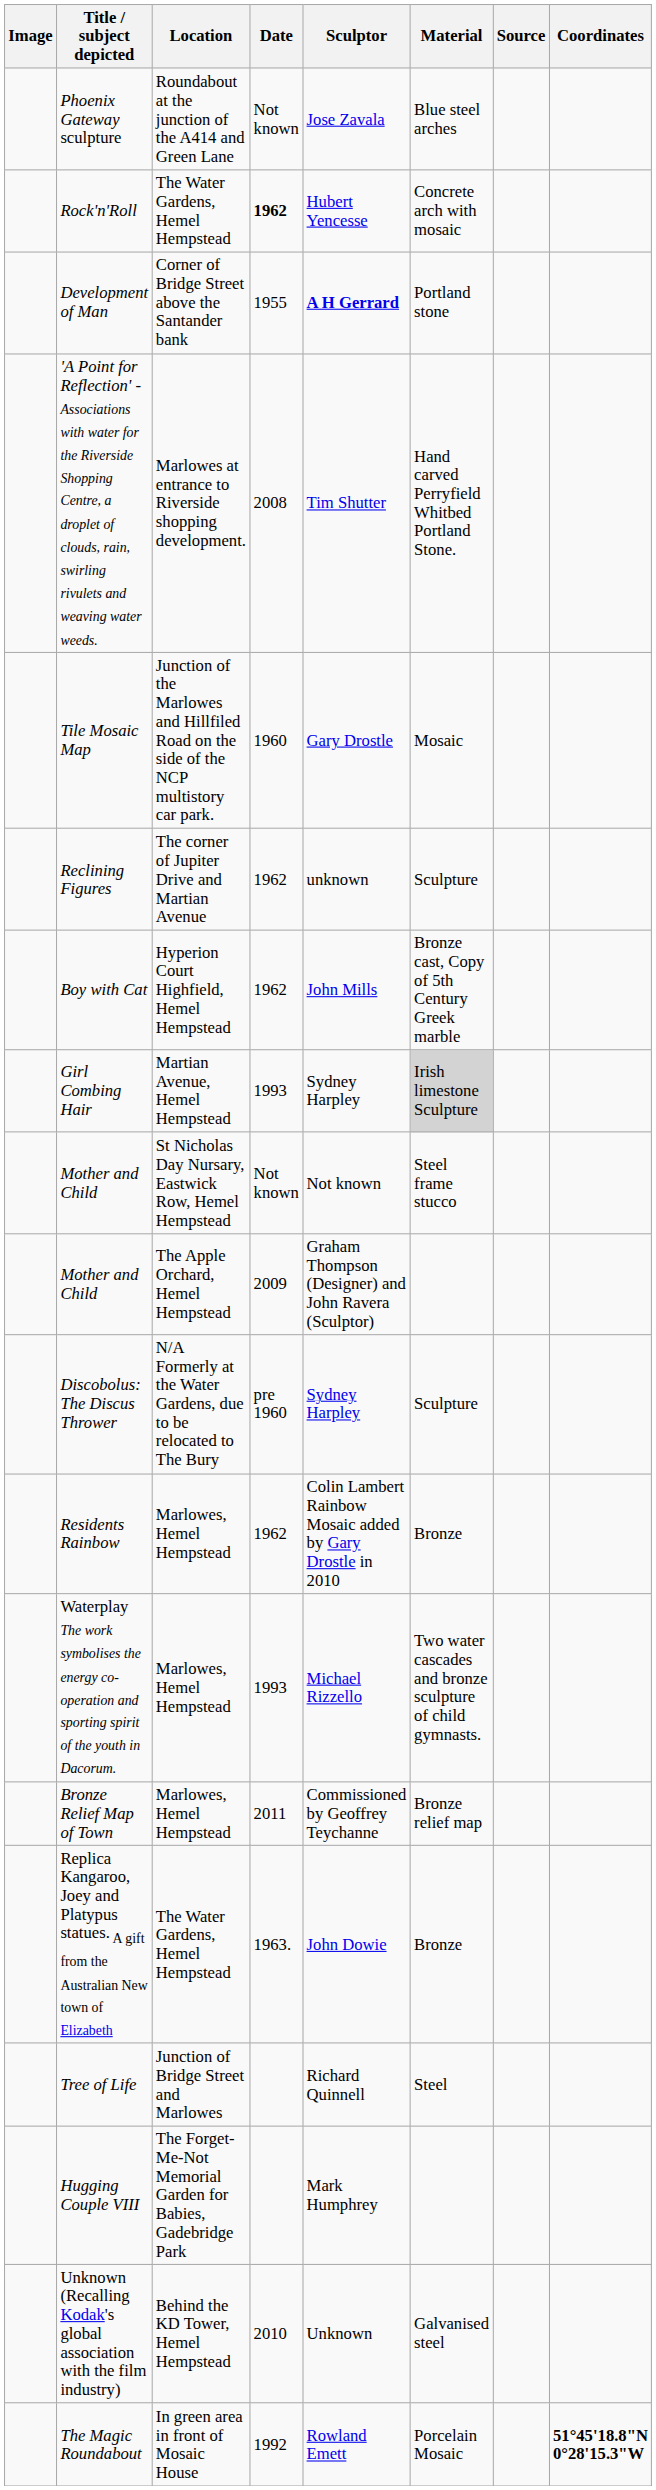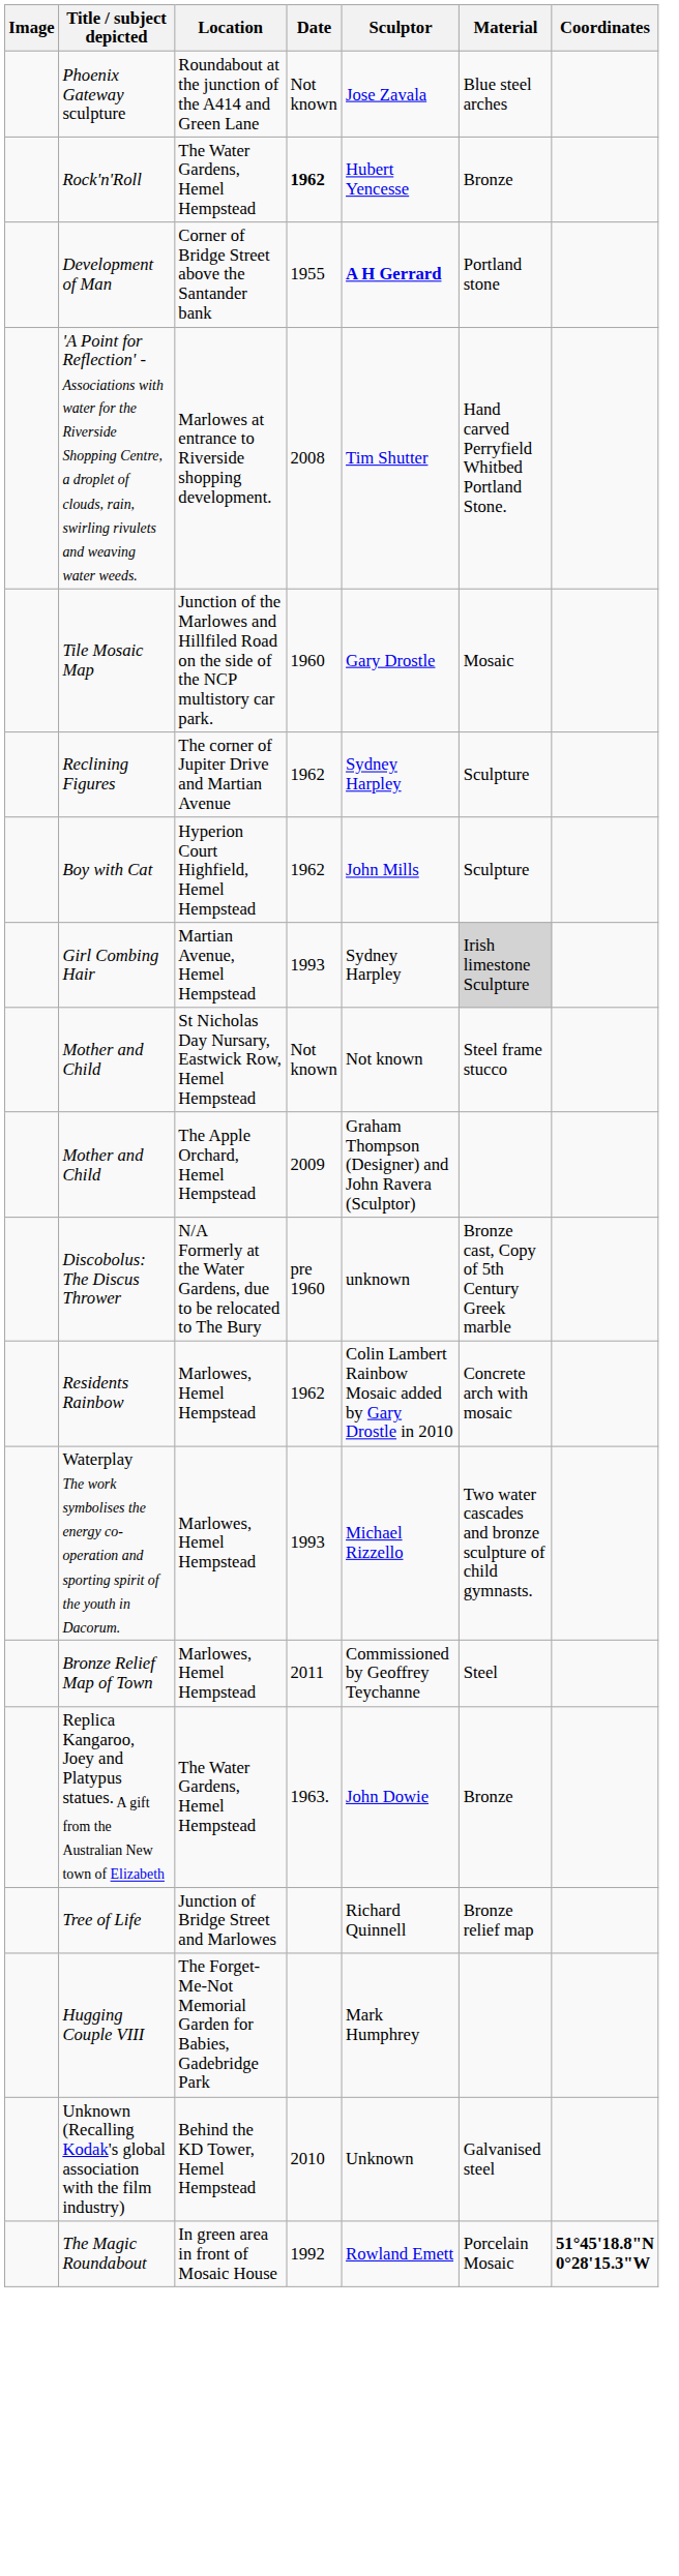 <table class="wikitable sortable">
 <tr>
 <th>Image</th>
 <th>Title / subject depicted</th>
 <th>Location</th>
 <th>Date</th>
 <th>Sculptor</th>
 <th>Material</th>
-<th>Source</th>
 <th>Coordinates</th>
 </tr>
 <tr>
 <td></td>
 <td><em>Phoenix Gateway</em> sculpture<br></td>
 <td>Roundabout at the junction of the A414 and Green Lane</td>
 <td>Not known</td>
 <td><a href='#'>Jose Zavala</a></td>
 <td>Blue steel arches</td>
 <td></td>
-<td></td>
 </tr>
 <tr>
 <td></td>
 <td><em>Rock'n'Roll</em></td>
 <td>The Water Gardens, Hemel Hempstead</td>
 <td><strong>1962</strong></td>
 <td><a href='#'>Hubert Yencesse</a></td>
-<td>Concrete arch with mosaic</td>
-<td></td>
+<td>Bronze</td>
 <td></td>
 </tr>
 <tr>
 <td></td>
 <td><em>Development of Man</em></td>
 <td>Corner of Bridge Street above the Santander bank</td>
 <td>1955</td>
 <td><strong><a href='#'>A H Gerrard</a></strong></td>
 <td>Portland stone</td>
 <td></td>
-<td></td>
 </tr>
 <tr>
 <td></td>
 <td><em>'A Point for Reflection'  -<sub> Associations with water for the Riverside Shopping Centre, a  droplet of clouds, rain, swirling rivulets and weaving water weeds.</sub></em></td>
 <td>Marlowes at entrance to Riverside shopping development.</td>
 <td>2008</td>
 <td><a href='#'>Tim Shutter</a></td>
 <td>Hand carved Perryfield Whitbed Portland Stone.</td>
-<td></td>
 <td></td>
 </tr>
 <tr>
 <td></td>
 <td><em>Tile Mosaic Map</em></td>
 <td>Junction of the Marlowes and Hillfiled Road on the side of the NCP multistory car park.</td>
 <td>1960</td>
 <td><a href='#'>Gary Drostle</a></td>
 <td>Mosaic</td>
 <td></td>
-<td></td>
 </tr>
 <tr>
 <td></td>
 <td><em>Reclining Figures</em></td>
 <td>The corner of Jupiter Drive and Martian Avenue</td>
 <td>1962</td>
-<td>unknown</td>
+<td><a href='#'>Sydney Harpley</a></td>
 <td>Sculpture</td>
-<td></td>
 <td></td>
 </tr>
 <tr>
 <td></td>
 <td><em>Boy with Cat</em></td>
 <td>Hyperion Court Highfield,  Hemel Hempstead</td>
 <td>1962</td>
 <td><a href='#'>John Mills</a></td>
-<td>Bronze cast, Copy of 5th Century Greek marble</td>
-<td></td>
+<td>Sculpture</td>
 <td></td>
 </tr>
 <tr>
 <td></td>
 <td><em>Girl Combing Hair</em></td>
 <td>Martian Avenue, Hemel Hempstead</td>
 <td>1993</td>
 <td>Sydney Harpley</td>
 <td style="background: lightgrey;">Irish limestone Sculpture</td>
 <td></td>
-<td></td>
 </tr>
 <tr>
 <td></td>
 <td><em>Mother and Child</em></td>
 <td>St Nicholas Day Nursary, Eastwick Row, Hemel Hempstead</td>
 <td>Not known</td>
 <td>Not known</td>
 <td>Steel frame stucco</td>
-<td></td>
 <td></td>
 </tr>
 <tr ->
 <td></td>
 <td><em>Mother and Child</em></td>
 <td>The Apple Orchard, Hemel Hempstead</td>
 <td>2009</td>
 <td>Graham Thompson (Designer) and  John Ravera (Sculptor)</td>
 <td></td>
 <td></td>
-<td></td>
 </tr>
 <tr>
 <td></td>
 <td><em>Discobolus: The Discus Thrower</em></td>
 <td>N/A<br>Formerly at the Water Gardens, due to be relocated to The Bury</td>
 <td>pre 1960</td>
-<td><a href='#'>Sydney Harpley</a></td>
-<td>Sculpture</td>
-<td></td>
+<td>unknown</td>
+<td>Bronze cast, Copy of 5th Century Greek marble</td>
 <td></td>
 </tr>
 <tr>
 <td></td>
 <td><em>Residents Rainbow</em></td>
 <td>Marlowes, Hemel Hempstead</td>
 <td>1962</td>
 <td>Colin Lambert<br>Rainbow Mosaic added by <a href='#'>Gary Drostle</a> in 2010</td>
-<td>Bronze</td>
-<td></td>
+<td>Concrete arch with mosaic</td>
 <td></td>
 </tr>
 <tr>
 <td></td>
 <td>Waterplay<br><sub><em> The work symbolises the energy co-operation and sporting spirit of the youth in Dacorum.</em></sub></td>
 <td>Marlowes, Hemel Hempstead</td>
 <td>1993</td>
 <td><a href='#'>Michael Rizzello</a></td>
 <td>Two water cascades and bronze sculpture of child gymnasts.</td>
 <td></td>
-<td></td>
 </tr>
 <tr>
 <td></td>
 <td><em>Bronze Relief Map of Town</em></td>
 <td>Marlowes, Hemel Hempstead</td>
 <td>2011</td>
 <td>Commissioned by Geoffrey Teychanne</td>
-<td>Bronze relief map</td>
-<td></td>
+<td>Steel</td>
 <td></td>
 </tr>
 <tr>
 <td></td>
 <td>Replica Kangaroo, Joey and Platypus statues.<sub>  A gift from the Australian New town of <a href='#'>Elizabeth</a></sub></td>
 <td>The Water Gardens, Hemel Hempstead</td>
 <td>1963.</td>
 <td><a href='#'>John Dowie</a></td>
 <td>Bronze</td>
 <td></td>
-<td></td>
 </tr>
 <tr>
 <td></td>
 <td><em>Tree of Life</em></td>
 <td>Junction of Bridge Street and Marlowes</td>
 <td></td>
 <td>Richard Quinnell</td>
-<td>Steel</td>
-<td></td>
+<td>Bronze relief map</td>
 <td></td>
 </tr>
 <tr>
 <td></td>
 <td><em>Hugging Couple VIII</em></td>
 <td>The Forget-Me-Not Memorial Garden for Babies, Gadebridge Park</td>
 <td></td>
 <td>Mark Humphrey</td>
-<td></td>
 <td></td>
 <td></td>
 </tr>
 <tr>
 <td></td>
 <td>Unknown<br>(Recalling <a href='#'>Kodak</a>'s global association with the film industry)</td>
 <td>Behind the KD Tower, Hemel Hempstead</td>
 <td>2010</td>
 <td>Unknown</td>
 <td>Galvanised steel</td>
 <td></td>
-<td></td>
 </tr>
 <tr>
 <td></td>
 <td><em>The Magic Roundabout</em></td>
 <td>In green area in front of Mosaic House</td>
 <td>1992</td>
 <td><a href='#'>Rowland Emett</a></td>
 <td>Porcelain Mosaic</td>
-<td></td>
 <td><strong>51°45'18.8"N<br>0°28'15.3"W</strong></td>
 </tr>
 </table>
